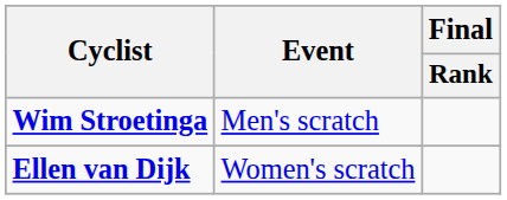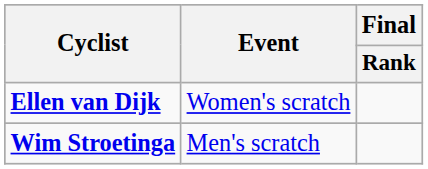 <table class="wikitable" style="font-size:90%">
 <tr>
 <th rowspan=2>Cyclist</th>
 <th rowspan=2>Event</th>
 <th>Final</th>
 </tr>
 <tr style="font-size:95%">
 <th>Rank</th>
 </tr>
 <tr align=center>
+<td align=left><strong><a href='#'>Ellen van Dijk</a></strong></td>
+<td align=left><a href='#'>Women's scratch</a></td>
+<td></td>
+</tr>
+<tr align=center>
 <td align=left><strong><a href='#'>Wim Stroetinga</a></strong></td>
 <td align=left><a href='#'>Men's scratch</a></td>
 <td></td>
 </tr>
-<tr align=center>
-<td align=left><strong><a href='#'>Ellen van Dijk</a></strong></td>
-<td align=left><a href='#'>Women's scratch</a></td>
-<td></td>
-</tr>
 </table>
